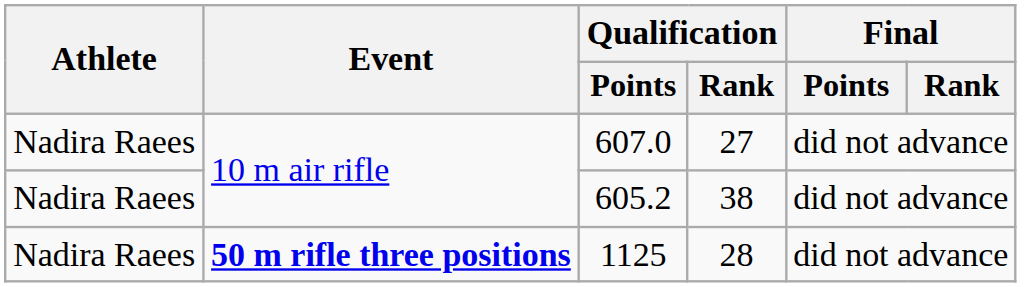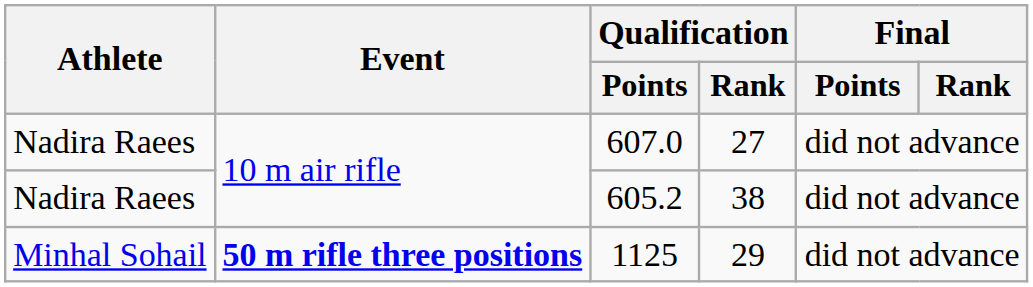 <table class=wikitable style=font-size:90%;text-align:center>
 <tr>
 <th rowspan="2">Athlete</th>
 <th rowspan="2">Event</th>
 <th colspan=2>Qualification</th>
 <th colspan=2>Final</th>
 </tr>
 <tr style="font-size:95%">
 <th>Points</th>
 <th>Rank</th>
 <th>Points</th>
 <th>Rank</th>
 </tr>
 <tr>
 <td align=left>Nadira Raees</td>
 <td align=left rowspan=2><a href='#'>10 m air rifle</a></td>
 <td>607.0</td>
 <td>27</td>
 <td colspan=2>did not advance</td>
 </tr>
 <tr>
 <td align=left>Nadira Raees</td>
 <td>605.2</td>
 <td>38</td>
 <td colspan=2>did not advance</td>
 </tr>
 <tr>
-<td align=left>Nadira Raees</td>
+<td align=left><a href='#'>Minhal Sohail</a></td>
 <td align=left><strong><a href='#'>50 m rifle three positions</a></strong></td>
 <td>1125</td>
-<td>28</td>
+<td>29</td>
 <td colspan=2>did not advance</td>
 </tr>
 </table>
